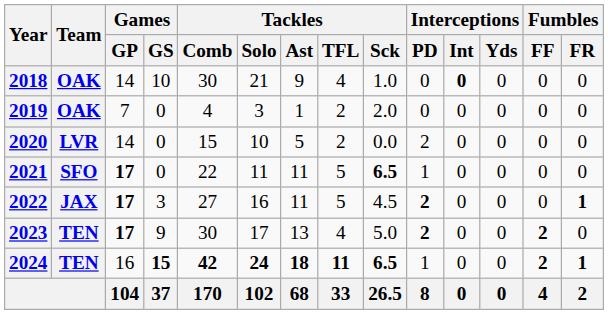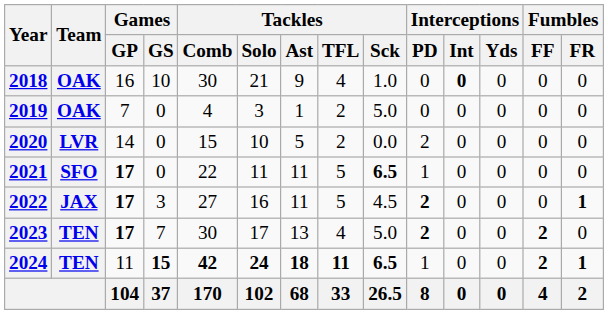 <table class=wikitable style="text-align:center;">
 <tr>
 <th rowspan="2">Year</th>
 <th rowspan="2">Team</th>
 <th colspan="2">Games</th>
 <th colspan="5">Tackles</th>
 <th colspan="3">Interceptions</th>
 <th colspan="2">Fumbles</th>
 </tr>
 <tr>
 <th>GP</th>
 <th>GS</th>
 <th>Comb</th>
 <th>Solo</th>
 <th>Ast</th>
 <th>TFL</th>
 <th>Sck</th>
 <th>PD</th>
 <th>Int</th>
 <th>Yds</th>
 <th>FF</th>
 <th>FR</th>
 </tr>
 <tr>
 <th><a href='#'>2018</a></th>
 <th><a href='#'>OAK</a></th>
-<td>14</td>
+<td>16</td>
 <td>10</td>
 <td>30</td>
 <td>21</td>
 <td>9</td>
 <td>4</td>
 <td>1.0</td>
 <td>0</td>
 <td><strong>0</strong></td>
 <td>0</td>
 <td>0</td>
 <td>0</td>
 </tr>
 <tr>
 <th><a href='#'>2019</a></th>
 <th><a href='#'>OAK</a></th>
 <td>7</td>
 <td>0</td>
 <td>4</td>
 <td>3</td>
 <td>1</td>
 <td>2</td>
-<td>2.0</td>
+<td>5.0</td>
 <td>0</td>
 <td>0</td>
 <td>0</td>
 <td>0</td>
 <td>0</td>
 </tr>
 <tr>
 <th><a href='#'>2020</a></th>
 <th><a href='#'>LVR</a></th>
 <td>14</td>
 <td>0</td>
 <td>15</td>
 <td>10</td>
 <td>5</td>
 <td>2</td>
 <td>0.0</td>
 <td>2</td>
 <td>0</td>
 <td>0</td>
 <td>0</td>
 <td>0</td>
 </tr>
 <tr>
 <th><a href='#'>2021</a></th>
 <th><a href='#'>SFO</a></th>
 <td><strong>17</strong></td>
 <td>0</td>
 <td>22</td>
 <td>11</td>
 <td>11</td>
 <td>5</td>
 <td><strong>6.5</strong></td>
 <td>1</td>
 <td>0</td>
 <td>0</td>
 <td>0</td>
 <td>0</td>
 </tr>
 <tr>
 <th><a href='#'>2022</a></th>
 <th><a href='#'>JAX</a></th>
 <td><strong>17</strong></td>
 <td>3</td>
 <td>27</td>
 <td>16</td>
 <td>11</td>
 <td>5</td>
 <td>4.5</td>
 <td><strong>2</strong></td>
 <td>0</td>
 <td>0</td>
 <td>0</td>
 <td><strong>1</strong></td>
 </tr>
 <tr>
 <th><a href='#'>2023</a></th>
 <th><a href='#'>TEN</a></th>
 <td><strong>17</strong></td>
-<td>9</td>
+<td>7</td>
 <td>30</td>
 <td>17</td>
 <td>13</td>
 <td>4</td>
 <td>5.0</td>
 <td><strong>2</strong></td>
 <td>0</td>
 <td>0</td>
 <td><strong>2</strong></td>
 <td>0</td>
 </tr>
 <tr>
 <th><a href='#'>2024</a></th>
 <th><a href='#'>TEN</a></th>
-<td>16</td>
+<td>11</td>
 <td><strong>15</strong></td>
 <td><strong>42</strong></td>
 <td><strong>24</strong></td>
 <td><strong>18</strong></td>
 <td><strong>11</strong></td>
 <td><strong>6.5</strong></td>
 <td>1</td>
 <td>0</td>
 <td>0</td>
 <td><strong>2</strong></td>
 <td><strong>1</strong></td>
 </tr>
 <tr>
 <th colspan="2"></th>
 <th>104</th>
 <th>37</th>
 <th>170</th>
 <th>102</th>
 <th>68</th>
 <th>33</th>
 <th>26.5</th>
 <th>8</th>
 <th>0</th>
 <th>0</th>
 <th>4</th>
 <th>2</th>
 </tr>
 </table>
